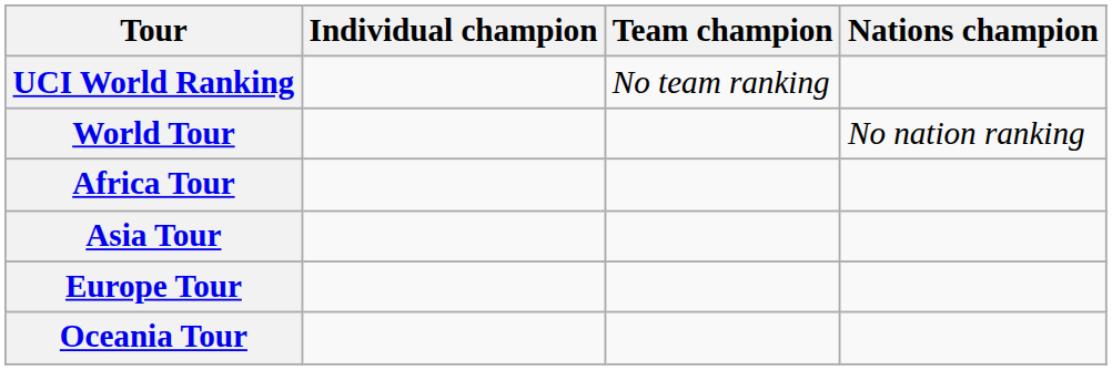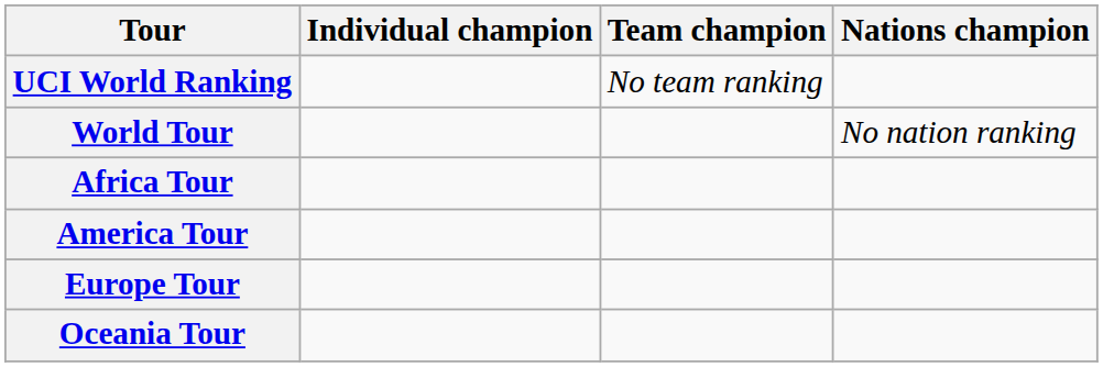 <table class="wikitable sortable plainrowheaders">
 <tr>
 <th>Tour</th>
 <th>Individual champion</th>
 <th>Team champion</th>
 <th>Nations champion</th>
 </tr>
 <tr>
 <th scope=row><a href='#'>UCI World Ranking</a></th>
 <td></td>
 <td><em>No team ranking</em></td>
 <td></td>
 </tr>
 <tr>
 <th scope=row><a href='#'>World Tour</a></th>
 <td></td>
 <td></td>
 <td><em>No nation ranking</em></td>
 </tr>
 <tr>
 <th scope=row><a href='#'>Africa Tour</a></th>
 <td></td>
 <td></td>
 <td></td>
 </tr>
 <tr>
-<th scope=row><a href='#'>Asia Tour</a></th>
+<th scope=row><a href='#'>America Tour</a></th>
 <td></td>
 <td></td>
 <td></td>
 </tr>
 <tr>
 <th scope=row><a href='#'>Europe Tour</a></th>
 <td></td>
 <td></td>
 <td></td>
 </tr>
 <tr>
 <th scope=row><a href='#'>Oceania Tour</a></th>
 <td></td>
 <td></td>
 <td></td>
 </tr>
 </table>
